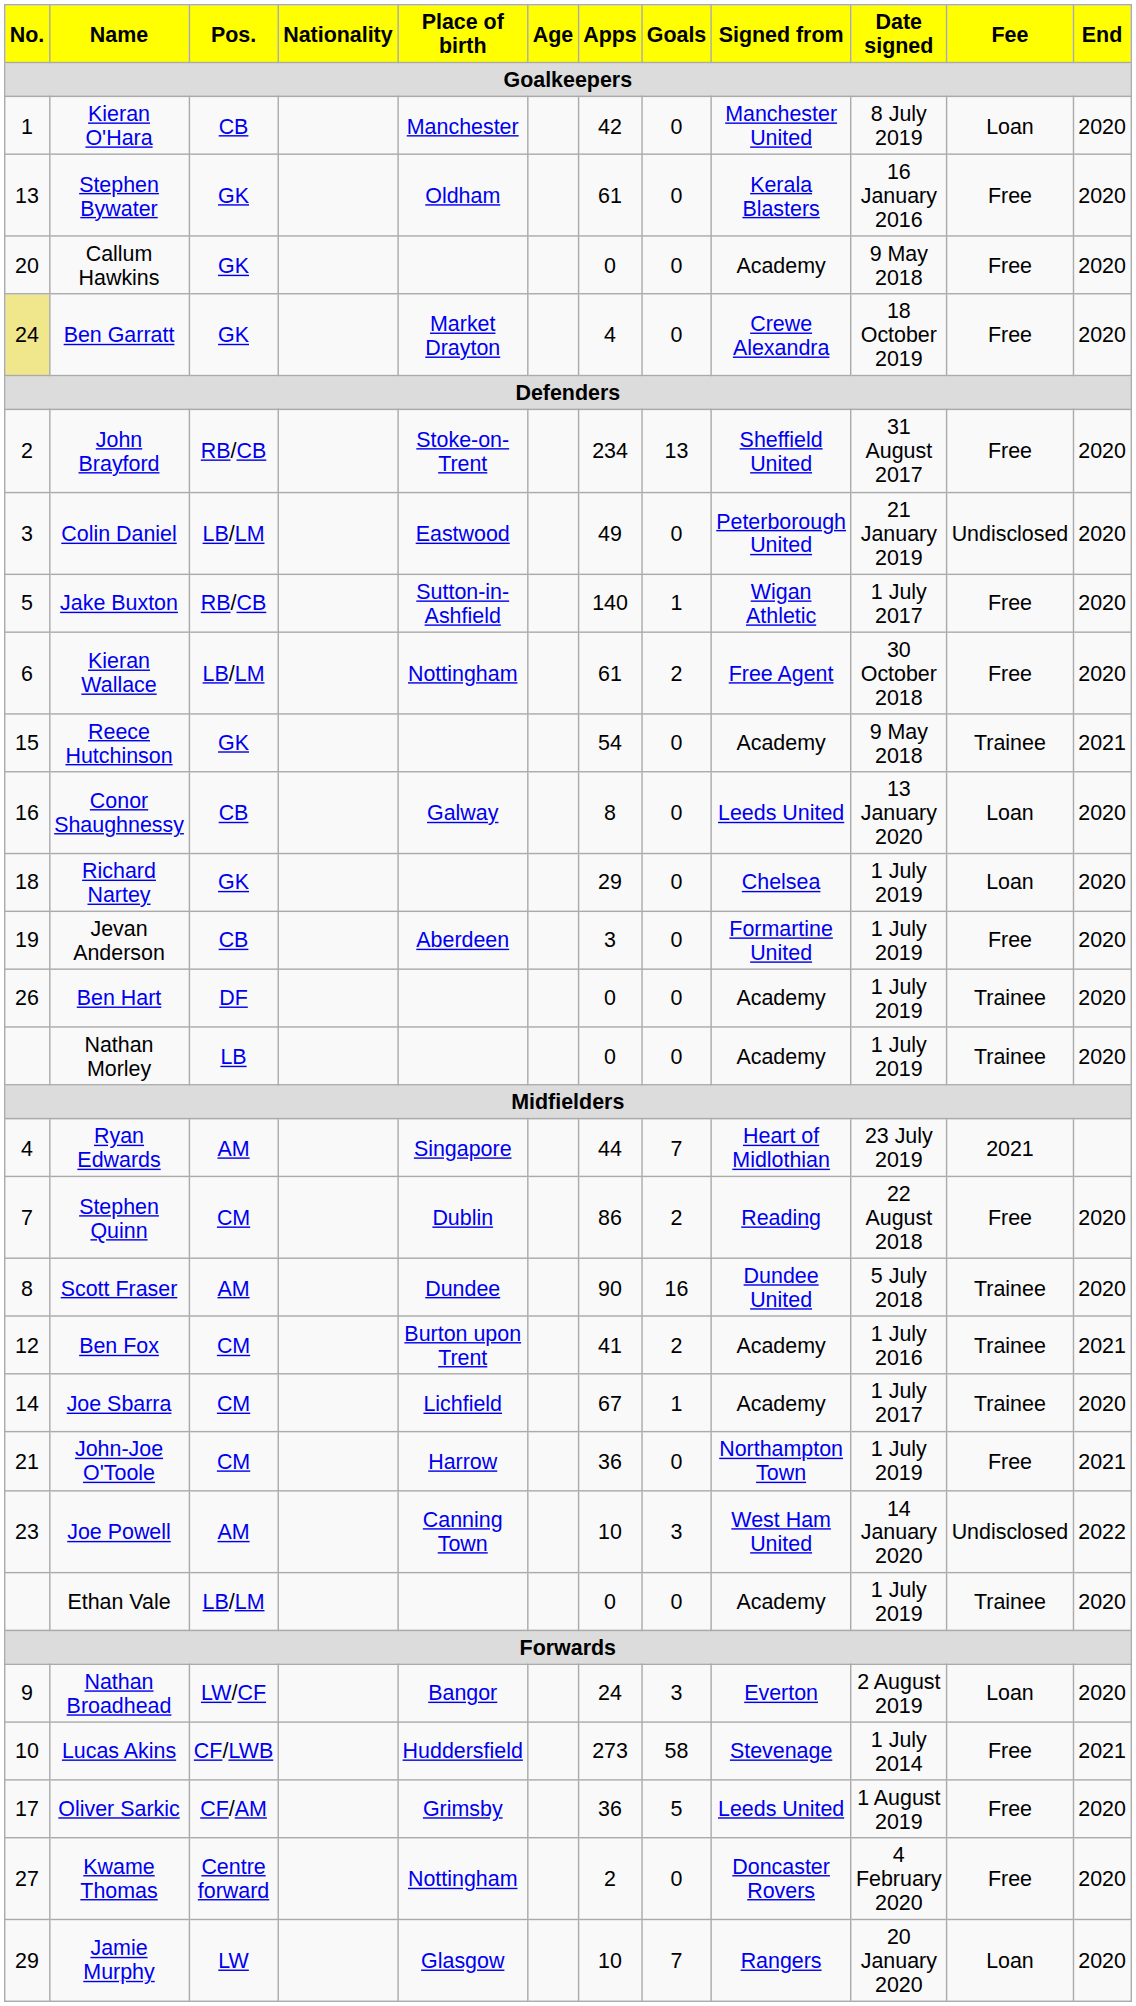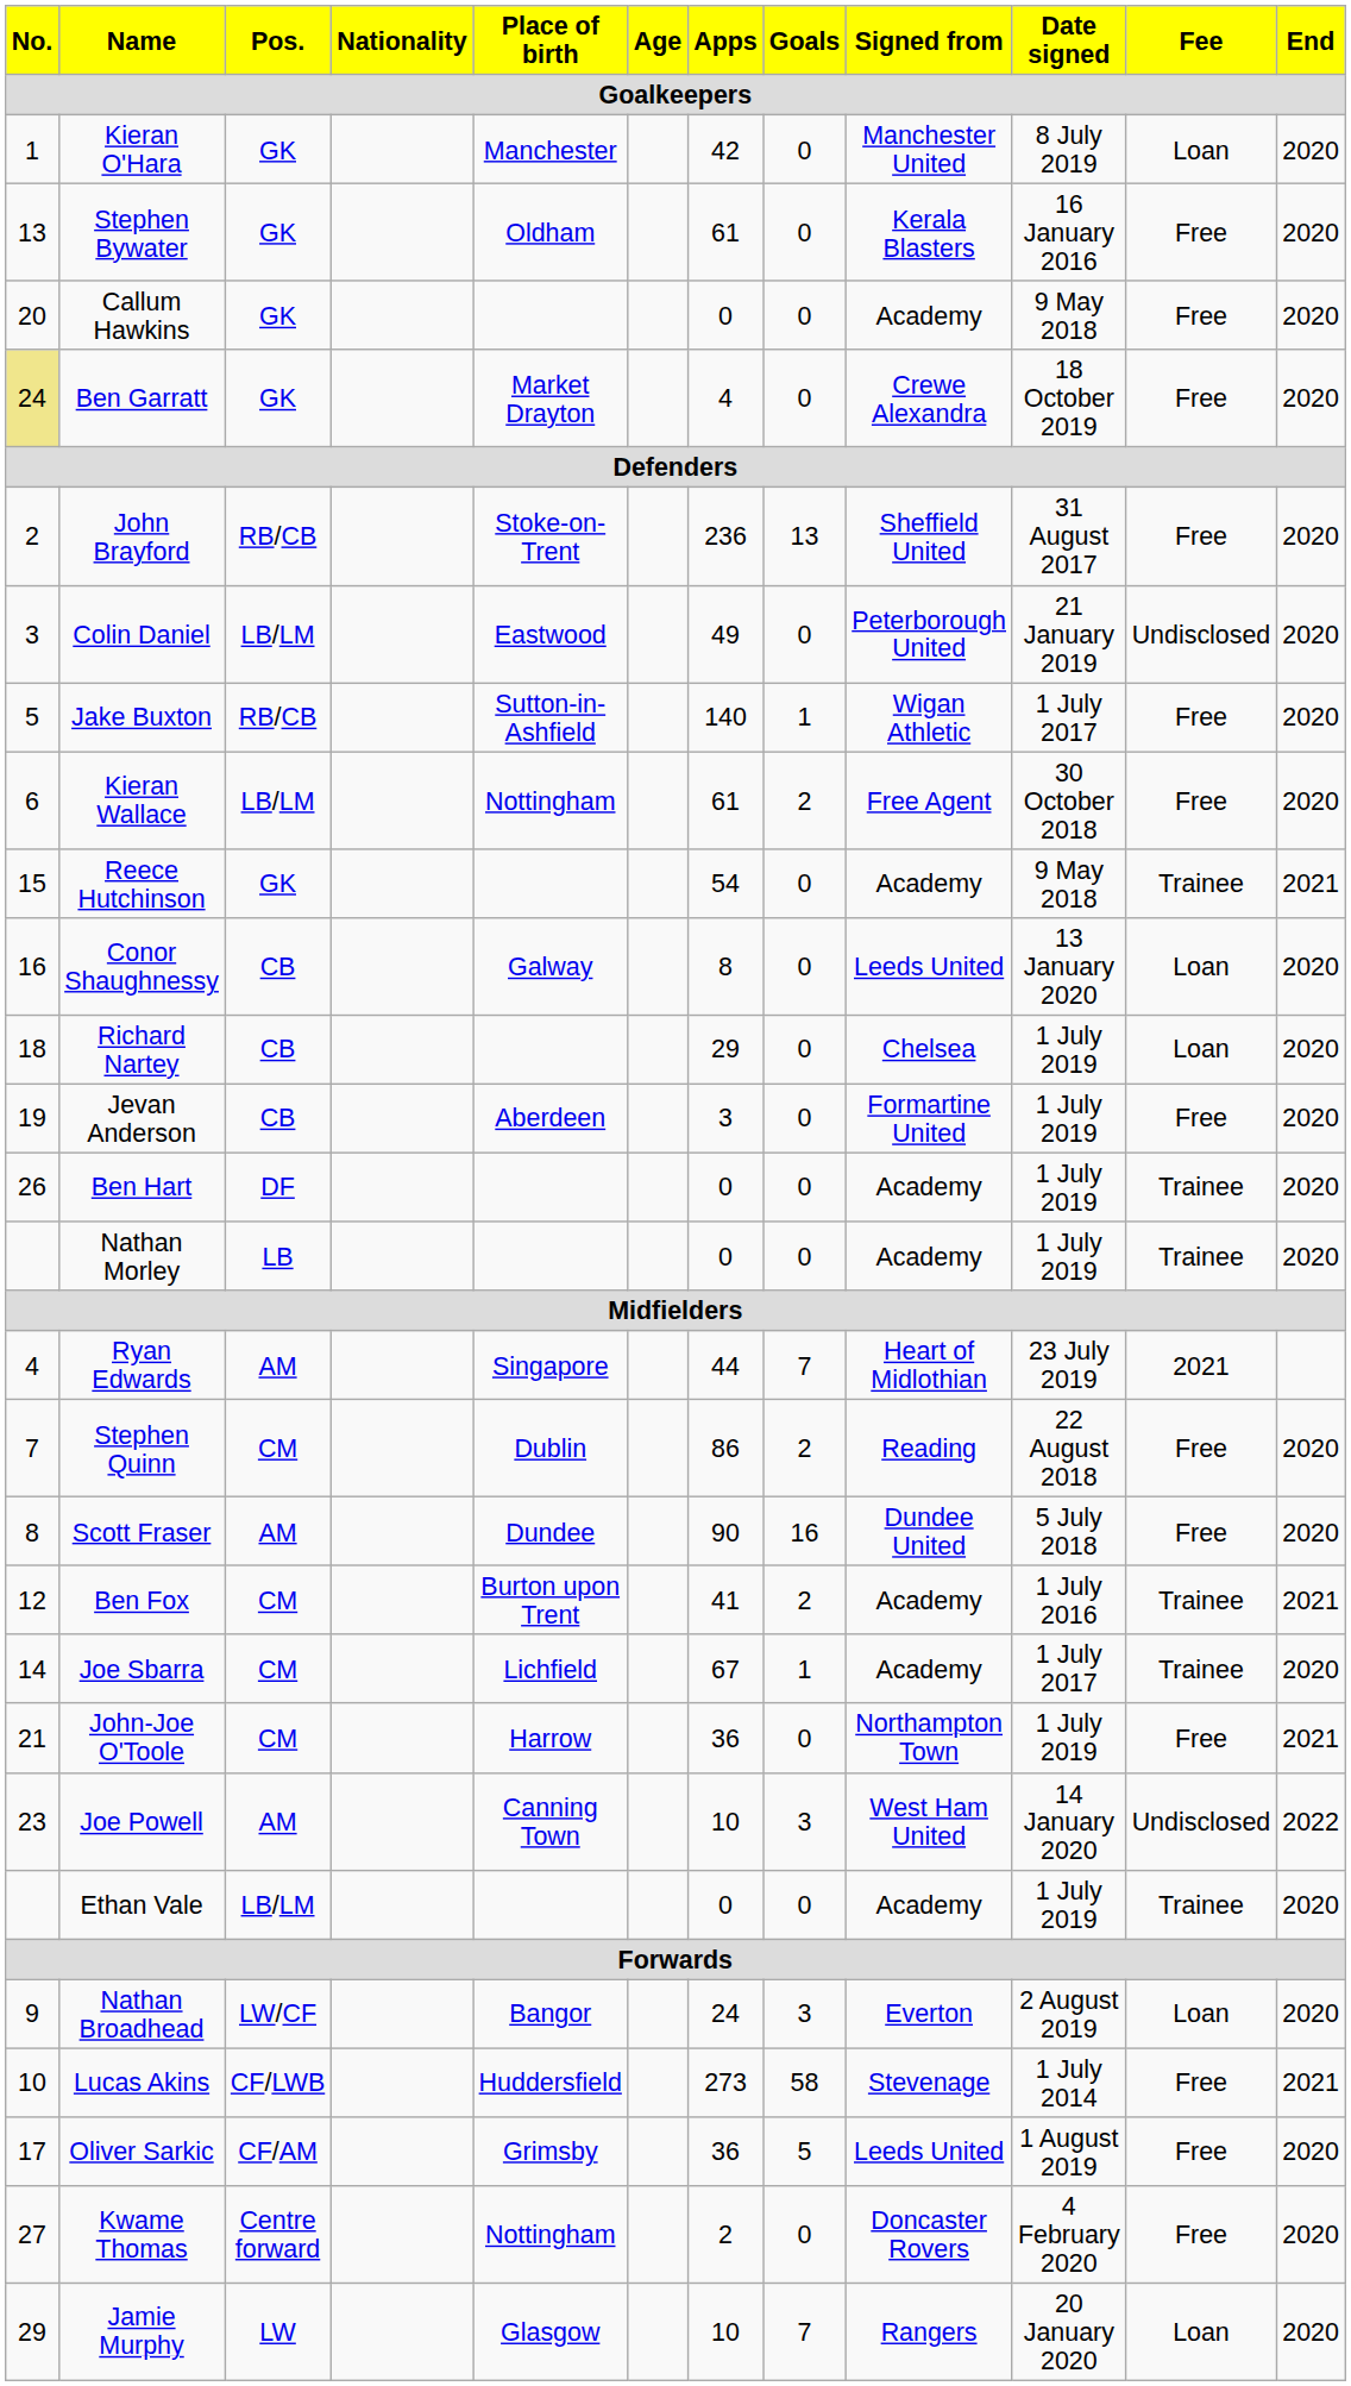 <table class="wikitable" style="text-align:center; font-size:95%; width:100%;">
 <tr>
 <th style="background:yellow; color:black;">No.</th>
 <th style="background:yellow; color:black;">Name</th>
 <th style="background:yellow; color:black;">Pos.</th>
 <th style="background:yellow; color:black;">Nationality</th>
 <th style="background:yellow; color:black;">Place of birth</th>
 <th style="background:yellow; color:black;">Age</th>
 <th style="background:yellow; color:black;">Apps</th>
 <th style="background:yellow; color:black;">Goals</th>
 <th style="background:yellow; color:black;">Signed from</th>
 <th style="background:yellow; color:black;">Date signed</th>
 <th style="background:yellow; color:black;">Fee</th>
 <th style="background:yellow; color:black;">End</th>
 </tr>
 <tr>
 <th colspan="14" style="background:#dcdcdc; text-align:center;">Goalkeepers</th>
 </tr>
 <tr>
 <td>1</td>
 <td><a href='#'>Kieran O'Hara</a></td>
-<td><a href='#'>CB</a></td>
+<td><a href='#'>GK</a></td>
 <td></td>
 <td><a href='#'>Manchester</a></td>
 <td></td>
 <td>42</td>
 <td>0</td>
 <td><a href='#'>Manchester United</a></td>
 <td>8 July 2019</td>
 <td>Loan</td>
 <td>2020</td>
 </tr>
 <tr>
 <td>13</td>
 <td><a href='#'>Stephen Bywater</a></td>
 <td><a href='#'>GK</a></td>
 <td></td>
 <td><a href='#'>Oldham</a></td>
 <td></td>
 <td>61</td>
 <td>0</td>
 <td><a href='#'>Kerala Blasters</a></td>
 <td>16 January 2016</td>
 <td>Free</td>
 <td>2020</td>
 </tr>
 <tr>
 <td>20</td>
 <td>Callum Hawkins</td>
 <td><a href='#'>GK</a></td>
 <td></td>
 <td></td>
 <td></td>
 <td>0</td>
 <td>0</td>
 <td>Academy</td>
 <td>9 May 2018</td>
 <td>Free</td>
 <td>2020</td>
 </tr>
 <tr>
 <td style="background: khaki;">24</td>
 <td><a href='#'>Ben Garratt</a></td>
 <td><a href='#'>GK</a></td>
 <td></td>
 <td><a href='#'>Market Drayton</a></td>
 <td></td>
 <td>4</td>
 <td>0</td>
 <td><a href='#'>Crewe Alexandra</a></td>
 <td>18 October 2019</td>
 <td>Free</td>
 <td>2020</td>
 </tr>
 <tr>
 <th colspan="14" style="background:#dcdcdc; text-align:center;">Defenders</th>
 </tr>
 <tr>
 <td>2</td>
 <td><a href='#'>John Brayford</a></td>
 <td><a href='#'>RB</a>/<a href='#'>CB</a></td>
 <td></td>
 <td><a href='#'>Stoke-on-Trent</a></td>
 <td></td>
-<td>234</td>
+<td>236</td>
 <td>13</td>
 <td><a href='#'>Sheffield United</a></td>
 <td>31 August 2017</td>
 <td>Free</td>
 <td>2020</td>
 </tr>
 <tr>
 <td>3</td>
 <td><a href='#'>Colin Daniel</a></td>
 <td><a href='#'>LB</a>/<a href='#'>LM</a></td>
 <td></td>
 <td><a href='#'>Eastwood</a></td>
 <td></td>
 <td>49</td>
 <td>0</td>
 <td><a href='#'>Peterborough United</a></td>
 <td>21 January 2019</td>
 <td>Undisclosed</td>
 <td>2020</td>
 </tr>
 <tr>
 <td>5</td>
 <td><a href='#'>Jake Buxton</a></td>
 <td><a href='#'>RB</a>/<a href='#'>CB</a></td>
 <td></td>
 <td><a href='#'>Sutton-in-Ashfield</a></td>
 <td></td>
 <td>140</td>
 <td>1</td>
 <td><a href='#'>Wigan Athletic</a></td>
 <td>1 July 2017</td>
 <td>Free</td>
 <td>2020</td>
 </tr>
 <tr>
 <td>6</td>
 <td><a href='#'>Kieran Wallace</a></td>
 <td><a href='#'>LB</a>/<a href='#'>LM</a></td>
 <td></td>
 <td><a href='#'>Nottingham</a></td>
 <td></td>
 <td>61</td>
 <td>2</td>
 <td><a href='#'>Free Agent</a></td>
 <td>30 October 2018</td>
 <td>Free</td>
 <td>2020</td>
 </tr>
 <tr>
 <td>15</td>
 <td><a href='#'>Reece Hutchinson</a></td>
 <td><a href='#'>GK</a></td>
 <td></td>
 <td></td>
 <td></td>
 <td>54</td>
 <td>0</td>
 <td>Academy</td>
 <td>9 May 2018</td>
 <td>Trainee</td>
 <td>2021</td>
 </tr>
 <tr>
 <td>16</td>
 <td><a href='#'>Conor Shaughnessy</a></td>
 <td><a href='#'>CB</a></td>
 <td></td>
 <td><a href='#'>Galway</a></td>
 <td></td>
 <td>8</td>
 <td>0</td>
 <td><a href='#'>Leeds United</a></td>
 <td>13 January 2020</td>
 <td>Loan</td>
 <td>2020</td>
 </tr>
 <tr>
 <td>18</td>
 <td><a href='#'>Richard Nartey</a></td>
-<td><a href='#'>GK</a></td>
+<td><a href='#'>CB</a></td>
 <td></td>
 <td></td>
 <td></td>
 <td>29</td>
 <td>0</td>
 <td><a href='#'>Chelsea</a></td>
 <td>1 July 2019</td>
 <td>Loan</td>
 <td>2020</td>
 </tr>
 <tr>
 <td>19</td>
 <td>Jevan Anderson</td>
 <td><a href='#'>CB</a></td>
 <td></td>
 <td><a href='#'>Aberdeen</a></td>
 <td></td>
 <td>3</td>
 <td>0</td>
 <td><a href='#'>Formartine United</a></td>
 <td>1 July 2019</td>
 <td>Free</td>
 <td>2020</td>
 </tr>
 <tr>
 <td>26</td>
 <td><a href='#'>Ben Hart</a></td>
 <td><a href='#'>DF</a></td>
 <td></td>
 <td></td>
 <td></td>
 <td>0</td>
 <td>0</td>
 <td>Academy</td>
 <td>1 July 2019</td>
 <td>Trainee</td>
 <td>2020</td>
 </tr>
 <tr>
 <td></td>
 <td>Nathan Morley</td>
 <td><a href='#'>LB</a></td>
 <td></td>
 <td></td>
 <td></td>
 <td>0</td>
 <td>0</td>
 <td>Academy</td>
 <td>1 July 2019</td>
 <td>Trainee</td>
 <td>2020</td>
 </tr>
 <tr>
 <th colspan="14" style="background:#dcdcdc; text-align:center;">Midfielders</th>
 </tr>
 <tr>
 <td>4</td>
 <td><a href='#'>Ryan Edwards</a></td>
 <td><a href='#'>AM</a></td>
 <td></td>
 <td><a href='#'>Singapore</a></td>
 <td></td>
 <td>44</td>
 <td>7</td>
 <td><a href='#'>Heart of Midlothian</a></td>
 <td>23 July 2019</td>
 <td>2021</td>
 </tr>
 <tr>
 <td>7</td>
 <td><a href='#'>Stephen Quinn</a></td>
 <td><a href='#'>CM</a></td>
 <td></td>
 <td><a href='#'>Dublin</a></td>
 <td></td>
 <td>86</td>
 <td>2</td>
 <td><a href='#'>Reading</a></td>
 <td>22 August 2018</td>
 <td>Free</td>
 <td>2020</td>
 </tr>
 <tr>
 <td>8</td>
 <td><a href='#'>Scott Fraser</a></td>
 <td><a href='#'>AM</a></td>
 <td></td>
 <td><a href='#'>Dundee</a></td>
 <td></td>
 <td>90</td>
 <td>16</td>
 <td><a href='#'>Dundee United</a></td>
 <td>5 July 2018</td>
-<td>Trainee</td>
+<td>Free</td>
 <td>2020</td>
 </tr>
 <tr>
 <td>12</td>
 <td><a href='#'>Ben Fox</a></td>
 <td><a href='#'>CM</a></td>
 <td></td>
 <td><a href='#'>Burton upon Trent</a></td>
 <td></td>
 <td>41</td>
 <td>2</td>
 <td>Academy</td>
 <td>1 July 2016</td>
 <td>Trainee</td>
 <td>2021</td>
 </tr>
 <tr>
 <td>14</td>
 <td><a href='#'>Joe Sbarra</a></td>
 <td><a href='#'>CM</a></td>
 <td></td>
 <td><a href='#'>Lichfield</a></td>
 <td></td>
 <td>67</td>
 <td>1</td>
 <td>Academy</td>
 <td>1 July 2017</td>
 <td>Trainee</td>
 <td>2020</td>
 </tr>
 <tr>
 <td>21</td>
 <td><a href='#'>John-Joe O'Toole</a></td>
 <td><a href='#'>CM</a></td>
 <td></td>
 <td><a href='#'>Harrow</a></td>
 <td></td>
 <td>36</td>
 <td>0</td>
 <td><a href='#'>Northampton Town</a></td>
 <td>1 July 2019</td>
 <td>Free</td>
 <td>2021</td>
 </tr>
 <tr>
 <td>23</td>
 <td><a href='#'>Joe Powell</a></td>
 <td><a href='#'>AM</a></td>
 <td></td>
 <td><a href='#'>Canning Town</a></td>
 <td></td>
 <td>10</td>
 <td>3</td>
 <td><a href='#'>West Ham United</a></td>
 <td>14 January 2020</td>
 <td>Undisclosed</td>
 <td>2022</td>
 </tr>
 <tr>
 <td></td>
 <td>Ethan Vale</td>
 <td><a href='#'>LB</a>/<a href='#'>LM</a></td>
 <td></td>
 <td></td>
 <td></td>
 <td>0</td>
 <td>0</td>
 <td>Academy</td>
 <td>1 July 2019</td>
 <td>Trainee</td>
 <td>2020</td>
 </tr>
 <tr>
 <th colspan="14" style="background:#dcdcdc; text-align:center;">Forwards</th>
 </tr>
 <tr>
 <td>9</td>
 <td><a href='#'>Nathan Broadhead</a></td>
 <td><a href='#'>LW</a>/<a href='#'>CF</a></td>
 <td></td>
 <td><a href='#'>Bangor</a></td>
 <td></td>
 <td>24</td>
 <td>3</td>
 <td><a href='#'>Everton</a></td>
 <td>2 August 2019</td>
 <td>Loan</td>
 <td>2020</td>
 </tr>
 <tr>
 <td>10</td>
 <td><a href='#'>Lucas Akins</a></td>
 <td><a href='#'>CF</a>/<a href='#'>LWB</a></td>
 <td></td>
 <td><a href='#'>Huddersfield</a></td>
 <td></td>
 <td>273</td>
 <td>58</td>
 <td><a href='#'>Stevenage</a></td>
 <td>1 July 2014</td>
 <td>Free</td>
 <td>2021</td>
 </tr>
 <tr>
 <td>17</td>
 <td><a href='#'>Oliver Sarkic</a></td>
 <td><a href='#'>CF</a>/<a href='#'>AM</a></td>
 <td></td>
 <td><a href='#'>Grimsby</a></td>
 <td></td>
 <td>36</td>
 <td>5</td>
 <td><a href='#'>Leeds United</a></td>
 <td>1 August 2019</td>
 <td>Free</td>
 <td>2020</td>
 </tr>
 <tr>
 <td>27</td>
 <td><a href='#'>Kwame Thomas</a></td>
 <td><a href='#'>Centre forward</a></td>
 <td></td>
 <td><a href='#'>Nottingham</a></td>
 <td></td>
 <td>2</td>
 <td>0</td>
 <td><a href='#'>Doncaster Rovers</a></td>
 <td>4 February 2020</td>
 <td>Free</td>
 <td>2020</td>
 </tr>
 <tr>
 <td>29</td>
 <td><a href='#'>Jamie Murphy</a></td>
 <td><a href='#'>LW</a></td>
 <td></td>
 <td><a href='#'>Glasgow</a></td>
 <td></td>
 <td>10</td>
 <td>7</td>
 <td><a href='#'>Rangers</a></td>
 <td>20 January 2020</td>
 <td>Loan</td>
 <td>2020</td>
 </tr>
 </table>
